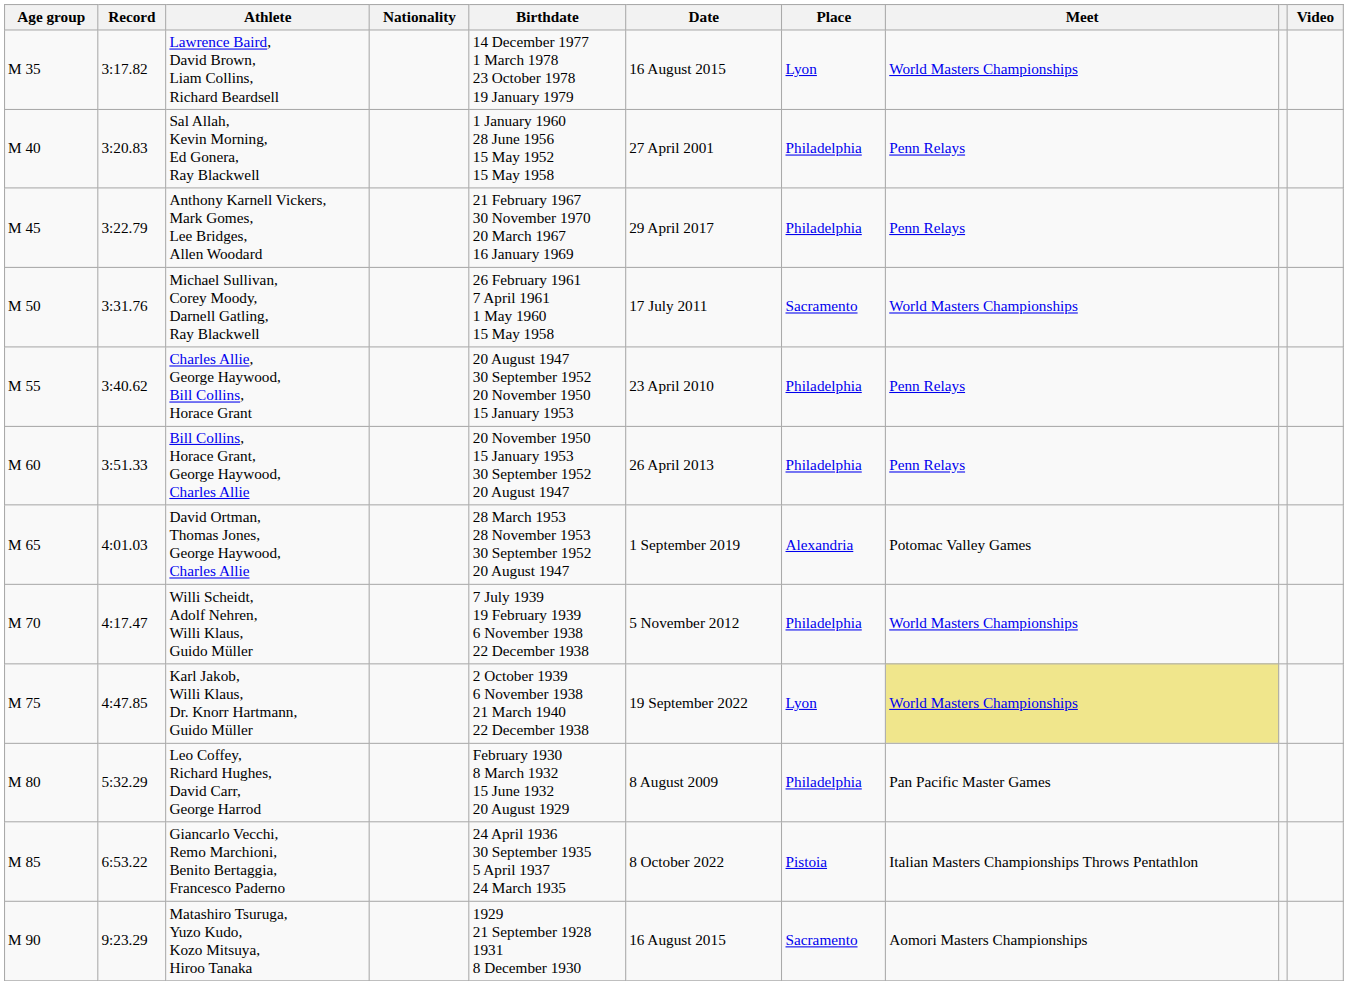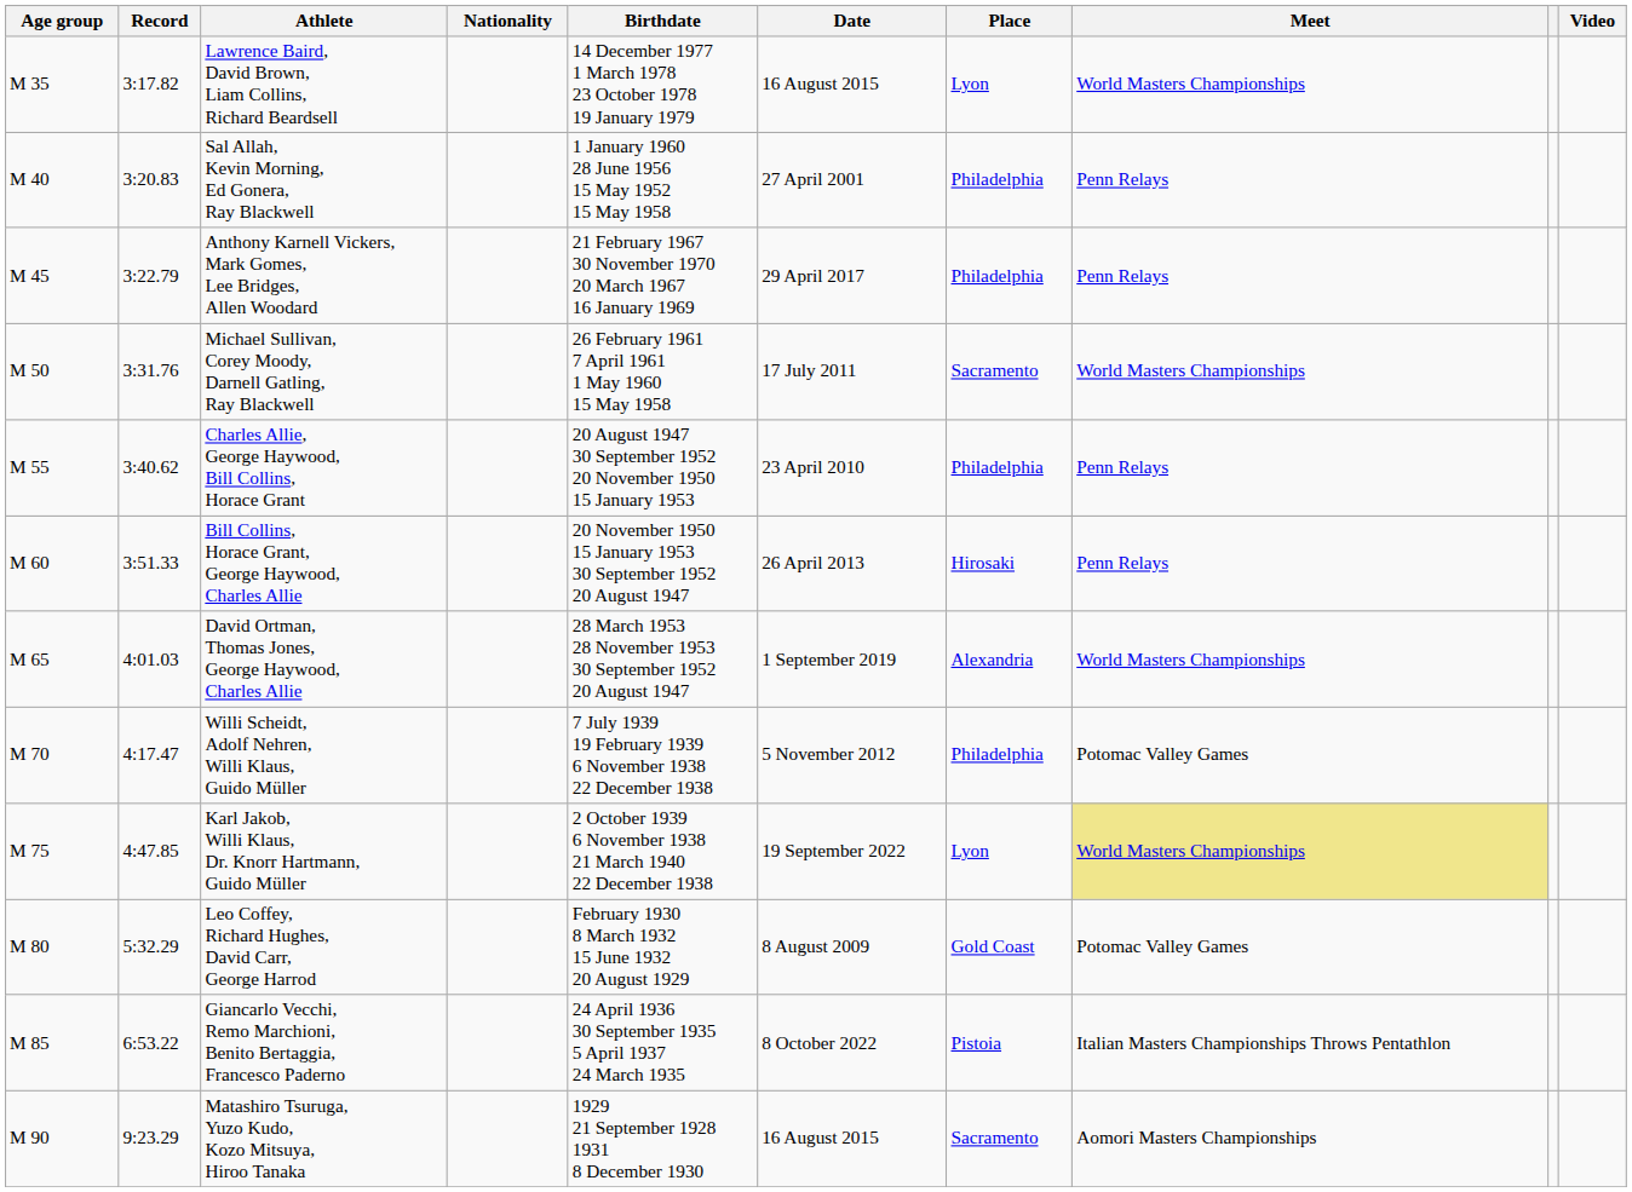 <table class="wikitable" style="font-size:90%; width: 100%;">
 <tr>
 <th>Age group</th>
 <th>Record</th>
 <th>Athlete</th>
 <th>Nationality</th>
 <th>Birthdate</th>
 <th>Date</th>
 <th>Place</th>
 <th>Meet</th>
 <th></th>
 <th>Video</th>
 </tr>
 <tr>
 <td>M 35</td>
 <td>3:17.82</td>
 <td><a href='#'>Lawrence Baird</a>,<br> David Brown,<br> Liam Collins,<br> Richard Beardsell</td>
 <td></td>
 <td>14 December 1977<br>1 March 1978<br>23 October 1978<br>19 January 1979</td>
 <td>16 August 2015</td>
 <td><a href='#'>Lyon</a> </td>
 <td><a href='#'>World Masters Championships</a></td>
 <td></td>
 <td></td>
 </tr>
 <tr>
 <td>M 40</td>
 <td>3:20.83</td>
 <td>Sal Allah,<br>Kevin Morning,<br>Ed Gonera,<br>Ray Blackwell</td>
 <td></td>
 <td>1 January 1960<br>28 June 1956<br>15 May 1952<br>15 May 1958</td>
 <td>27 April 2001</td>
 <td><a href='#'>Philadelphia</a> </td>
 <td><a href='#'>Penn Relays</a></td>
 <td></td>
 <td></td>
 </tr>
 <tr>
 <td>M 45</td>
 <td>3:22.79</td>
 <td>Anthony Karnell Vickers,<br>Mark Gomes,<br>Lee Bridges,<br>Allen Woodard</td>
 <td></td>
 <td>21 February 1967<br>30 November 1970<br>20 March 1967<br>16 January 1969</td>
 <td>29 April 2017</td>
 <td><a href='#'>Philadelphia</a> </td>
 <td><a href='#'>Penn Relays</a></td>
 <td></td>
 <td></td>
 </tr>
 <tr>
 <td>M 50</td>
 <td>3:31.76</td>
 <td>Michael Sullivan,<br>Corey Moody,<br>Darnell Gatling,<br>Ray Blackwell</td>
 <td></td>
 <td>26 February 1961<br>7 April 1961<br>1 May 1960<br>15 May 1958</td>
 <td>17 July 2011</td>
 <td><a href='#'>Sacramento</a> </td>
 <td><a href='#'>World Masters Championships</a></td>
 <td></td>
 <td></td>
 </tr>
 <tr>
 <td>M 55</td>
 <td>3:40.62</td>
 <td><a href='#'>Charles Allie</a>,<br>George Haywood,<br><a href='#'>Bill Collins</a>,<br>Horace Grant</td>
 <td></td>
 <td>20 August 1947<br>30 September 1952<br>20 November 1950<br>15 January 1953</td>
 <td>23 April 2010</td>
 <td><a href='#'>Philadelphia</a> </td>
 <td><a href='#'>Penn Relays</a></td>
 <td></td>
 <td></td>
 </tr>
 <tr>
 <td>M 60</td>
 <td>3:51.33</td>
 <td><a href='#'>Bill Collins</a>,<br>Horace Grant,<br>George Haywood,<br><a href='#'>Charles Allie</a></td>
 <td></td>
 <td>20 November 1950<br>15 January 1953<br>30 September 1952<br>20 August 1947</td>
 <td>26 April 2013</td>
-<td><a href='#'>Philadelphia</a> </td>
+<td><a href='#'>Hirosaki</a> </td>
 <td><a href='#'>Penn Relays</a></td>
 <td></td>
 <td></td>
 </tr>
 <tr>
 <td>M 65</td>
 <td>4:01.03</td>
 <td>David Ortman,<br>Thomas Jones,<br>George Haywood,<br><a href='#'>Charles Allie</a></td>
 <td></td>
 <td>28 March 1953<br>28 November 1953<br>30 September 1952<br>20 August 1947</td>
 <td>1 September 2019</td>
 <td><a href='#'>Alexandria</a> </td>
-<td>Potomac Valley Games</td>
+<td><a href='#'>World Masters Championships</a></td>
 <td></td>
 <td></td>
 </tr>
 <tr>
 <td>M 70</td>
 <td>4:17.47</td>
 <td>Willi Scheidt,<br>Adolf Nehren,<br>Willi Klaus,<br>Guido Müller</td>
 <td></td>
 <td>7 July 1939<br>19 February 1939<br>6 November 1938<br>22 December 1938</td>
 <td>5 November 2012</td>
 <td><a href='#'>Philadelphia</a> </td>
-<td><a href='#'>World Masters Championships</a></td>
+<td>Potomac Valley Games</td>
 <td></td>
 <td></td>
 </tr>
 <tr>
 <td>M 75</td>
 <td>4:47.85</td>
 <td>Karl Jakob, <br> Willi Klaus, <br> Dr. Knorr Hartmann,<br>Guido Müller</td>
 <td></td>
 <td>2 October 1939<br>6 November 1938<br>21 March 1940<br>22 December 1938</td>
 <td>19 September 2022</td>
 <td><a href='#'>Lyon</a> </td>
 <td style="background: khaki;"><a href='#'>World Masters Championships</a></td>
 <td></td>
 <td></td>
 </tr>
 <tr>
 <td>M 80</td>
 <td>5:32.29</td>
 <td>Leo Coffey,<br>Richard Hughes,<br>David Carr,<br>George Harrod</td>
 <td></td>
 <td>February 1930<br>8 March 1932<br>15 June 1932<br>20 August 1929</td>
 <td>8 August 2009</td>
-<td><a href='#'>Philadelphia</a> </td>
-<td>Pan Pacific Master Games</td>
+<td><a href='#'>Gold Coast</a> </td>
+<td>Potomac Valley Games</td>
 <td></td>
 <td></td>
 </tr>
 <tr>
 <td>M 85</td>
 <td>6:53.22</td>
 <td>Giancarlo Vecchi,<br>Remo Marchioni, <br>Benito Bertaggia,<br>Francesco Paderno</td>
 <td></td>
 <td>24 April 1936<br>30 September 1935<br>5 April 1937<br>24 March 1935</td>
 <td>8 October 2022</td>
 <td><a href='#'>Pistoia</a> </td>
 <td>Italian Masters Championships Throws Pentathlon</td>
 <td></td>
 <td></td>
 </tr>
 <tr>
 <td>M 90</td>
 <td>9:23.29</td>
 <td>Matashiro Tsuruga,<br>Yuzo Kudo,<br>Kozo Mitsuya,<br>Hiroo Tanaka</td>
 <td></td>
 <td>1929<br>21 September 1928<br>1931<br>8 December 1930</td>
 <td>16 August 2015</td>
 <td><a href='#'>Sacramento</a> </td>
 <td>Aomori Masters Championships</td>
 <td></td>
 <td></td>
 </tr>
 </table>
